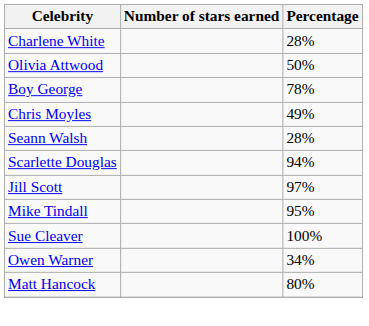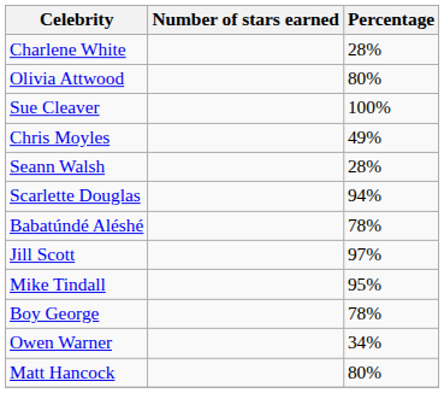 <table class=wikitable >
 <tr>
 <th>Celebrity</th>
 <th>Number of stars earned</th>
 <th>Percentage</th>
 </tr>
 <tr>
 <td><a href='#'>Charlene White</a></td>
 <td></td>
 <td>28%</td>
 </tr>
 <tr>
 <td><a href='#'>Olivia Attwood</a></td>
 <td></td>
-<td>50%</td>
+<td>80%</td>
 </tr>
 <tr>
-<td><a href='#'>Boy George</a></td>
+<td><a href='#'>Sue Cleaver</a></td>
 <td></td>
-<td>78%</td>
+<td>100%</td>
 </tr>
 <tr>
 <td><a href='#'>Chris Moyles</a></td>
 <td></td>
 <td>49%</td>
 </tr>
 <tr>
 <td><a href='#'>Seann Walsh</a></td>
 <td></td>
 <td>28%</td>
 </tr>
 <tr>
 <td><a href='#'>Scarlette Douglas</a></td>
 <td></td>
 <td>94%</td>
 </tr>
 <tr>
+<td><a href='#'>Babatúndé Aléshé</a></td>
+<td></td>
+<td>78%</td>
+</tr>
+<tr>
 <td><a href='#'>Jill Scott</a></td>
 <td></td>
 <td>97%</td>
 </tr>
 <tr>
 <td><a href='#'>Mike Tindall</a></td>
 <td></td>
 <td>95%</td>
 </tr>
 <tr>
-<td><a href='#'>Sue Cleaver</a></td>
+<td><a href='#'>Boy George</a></td>
 <td></td>
-<td>100%</td>
+<td>78%</td>
 </tr>
 <tr>
 <td><a href='#'>Owen Warner</a></td>
 <td></td>
 <td>34%</td>
 </tr>
 <tr>
 <td><a href='#'>Matt Hancock</a></td>
 <td></td>
 <td>80%</td>
 </tr>
 <tr>
 </tr>
 </table>
